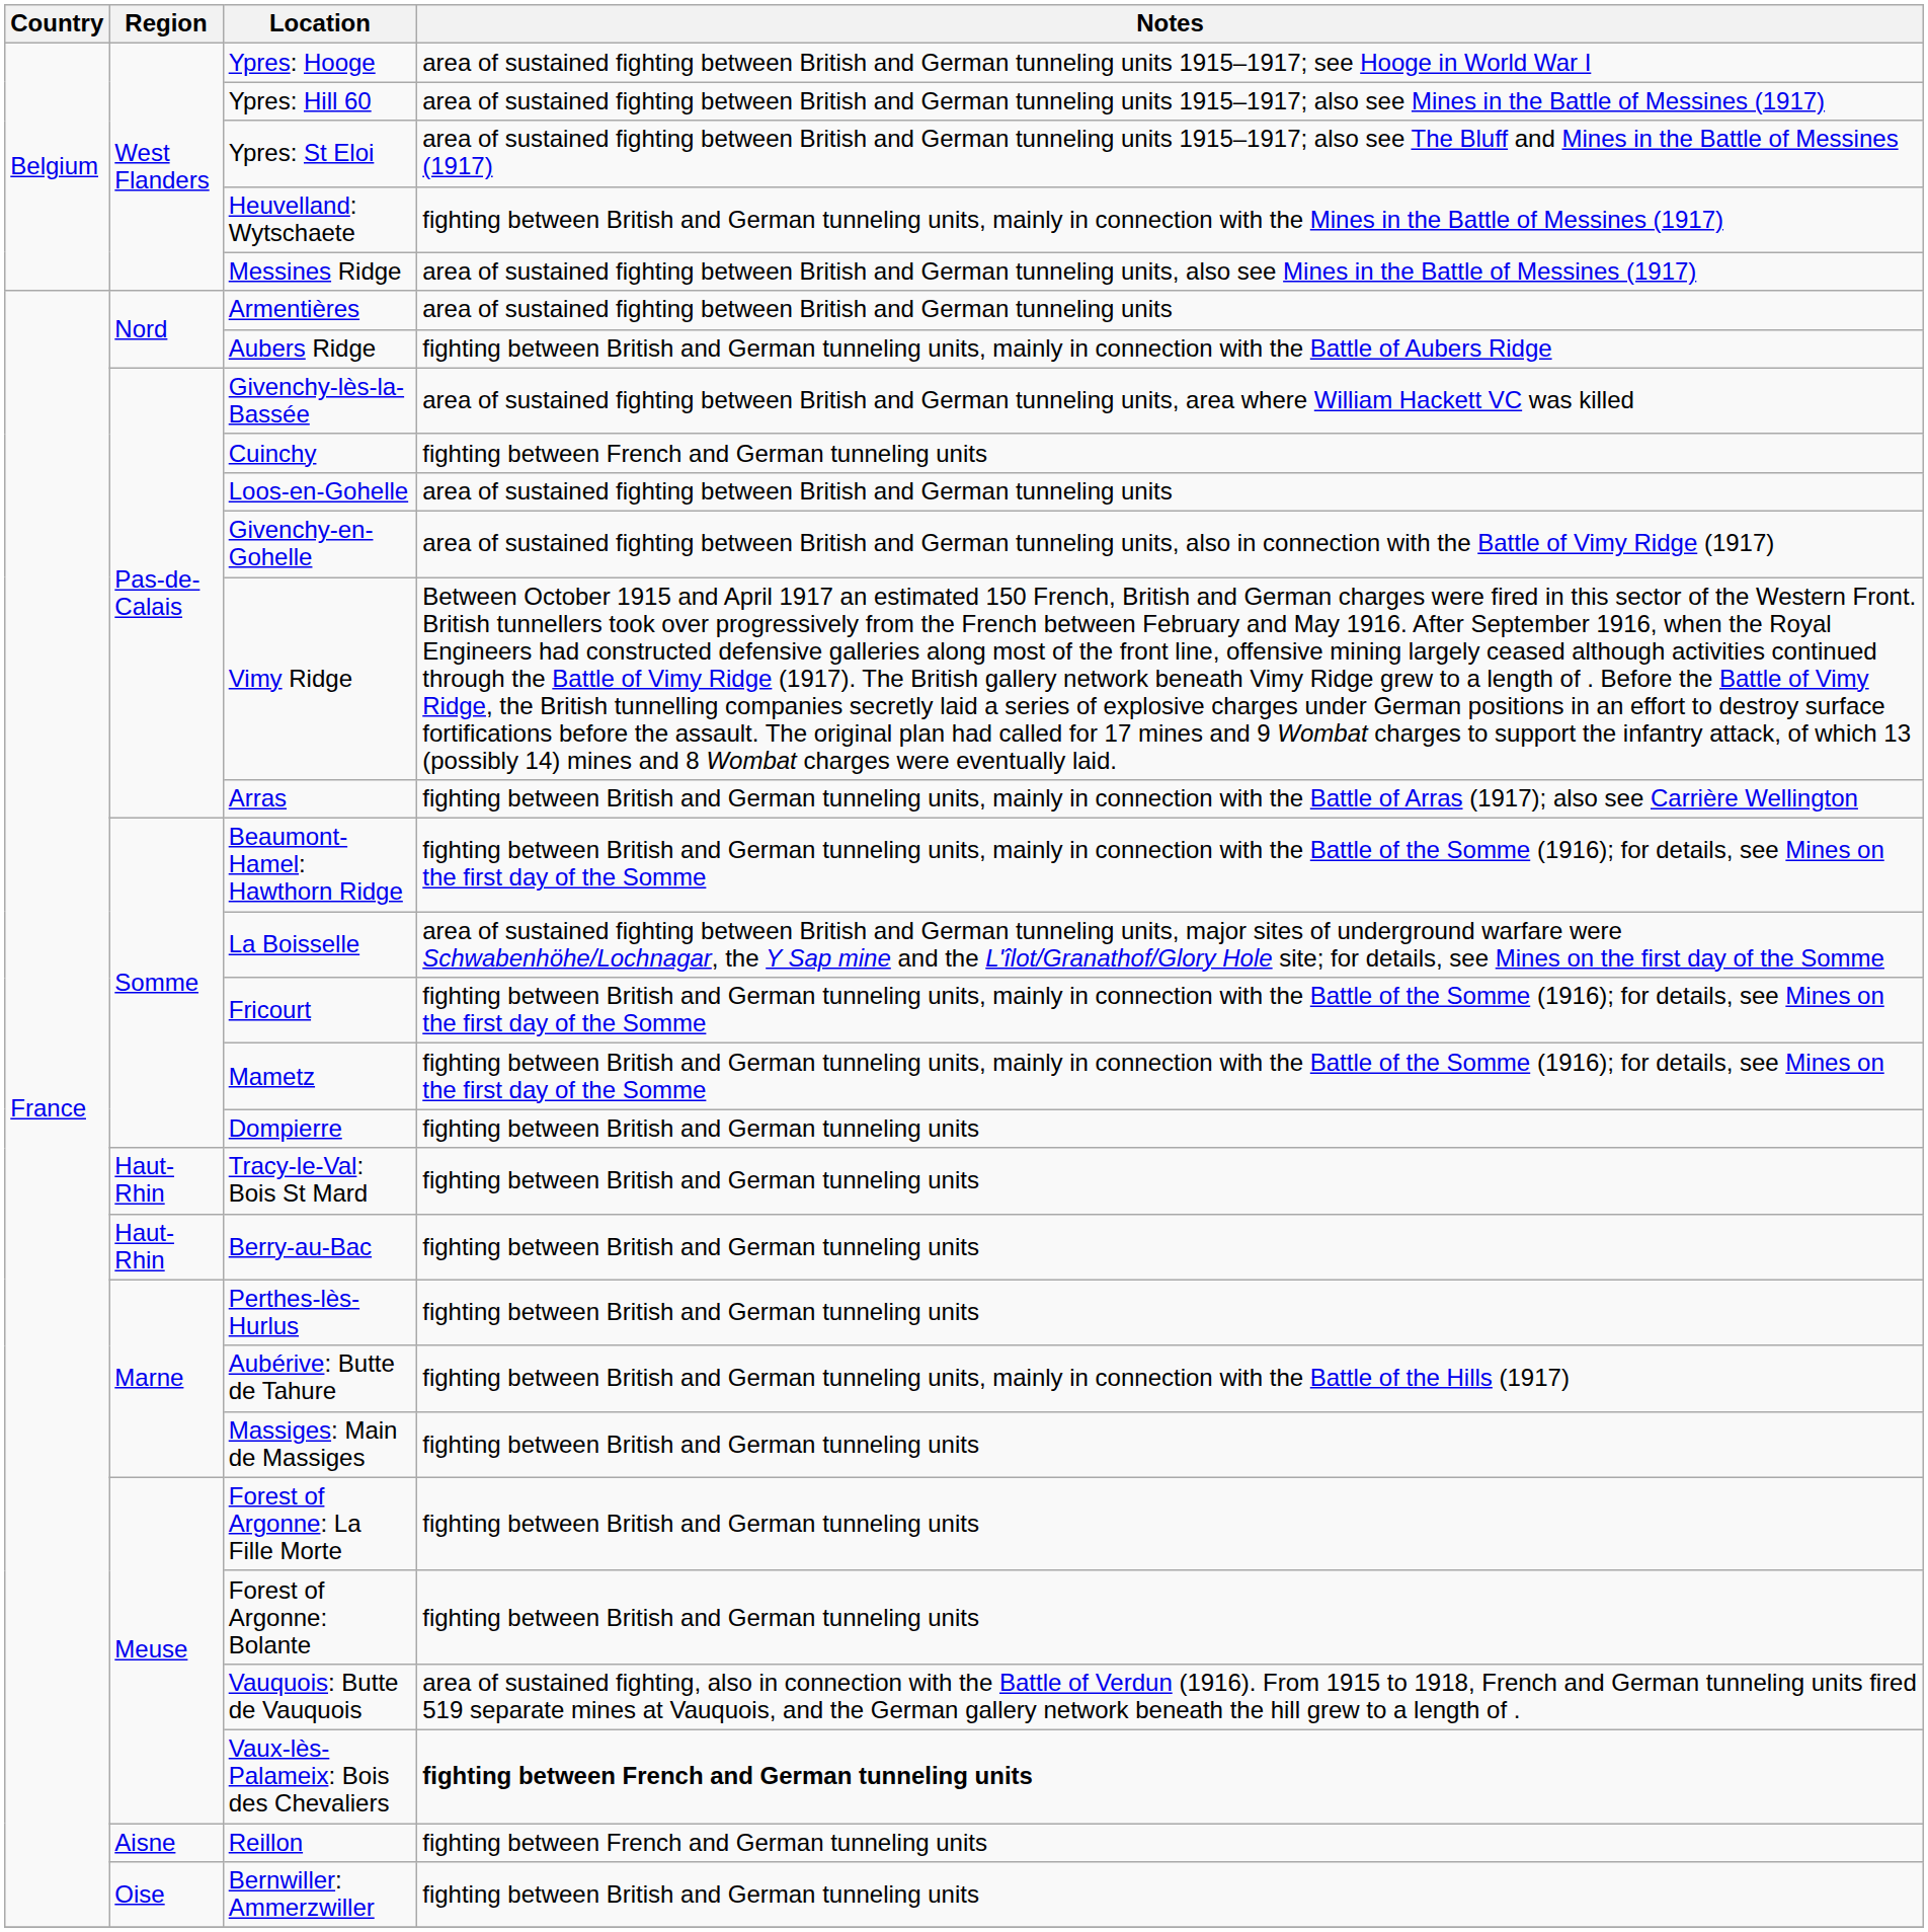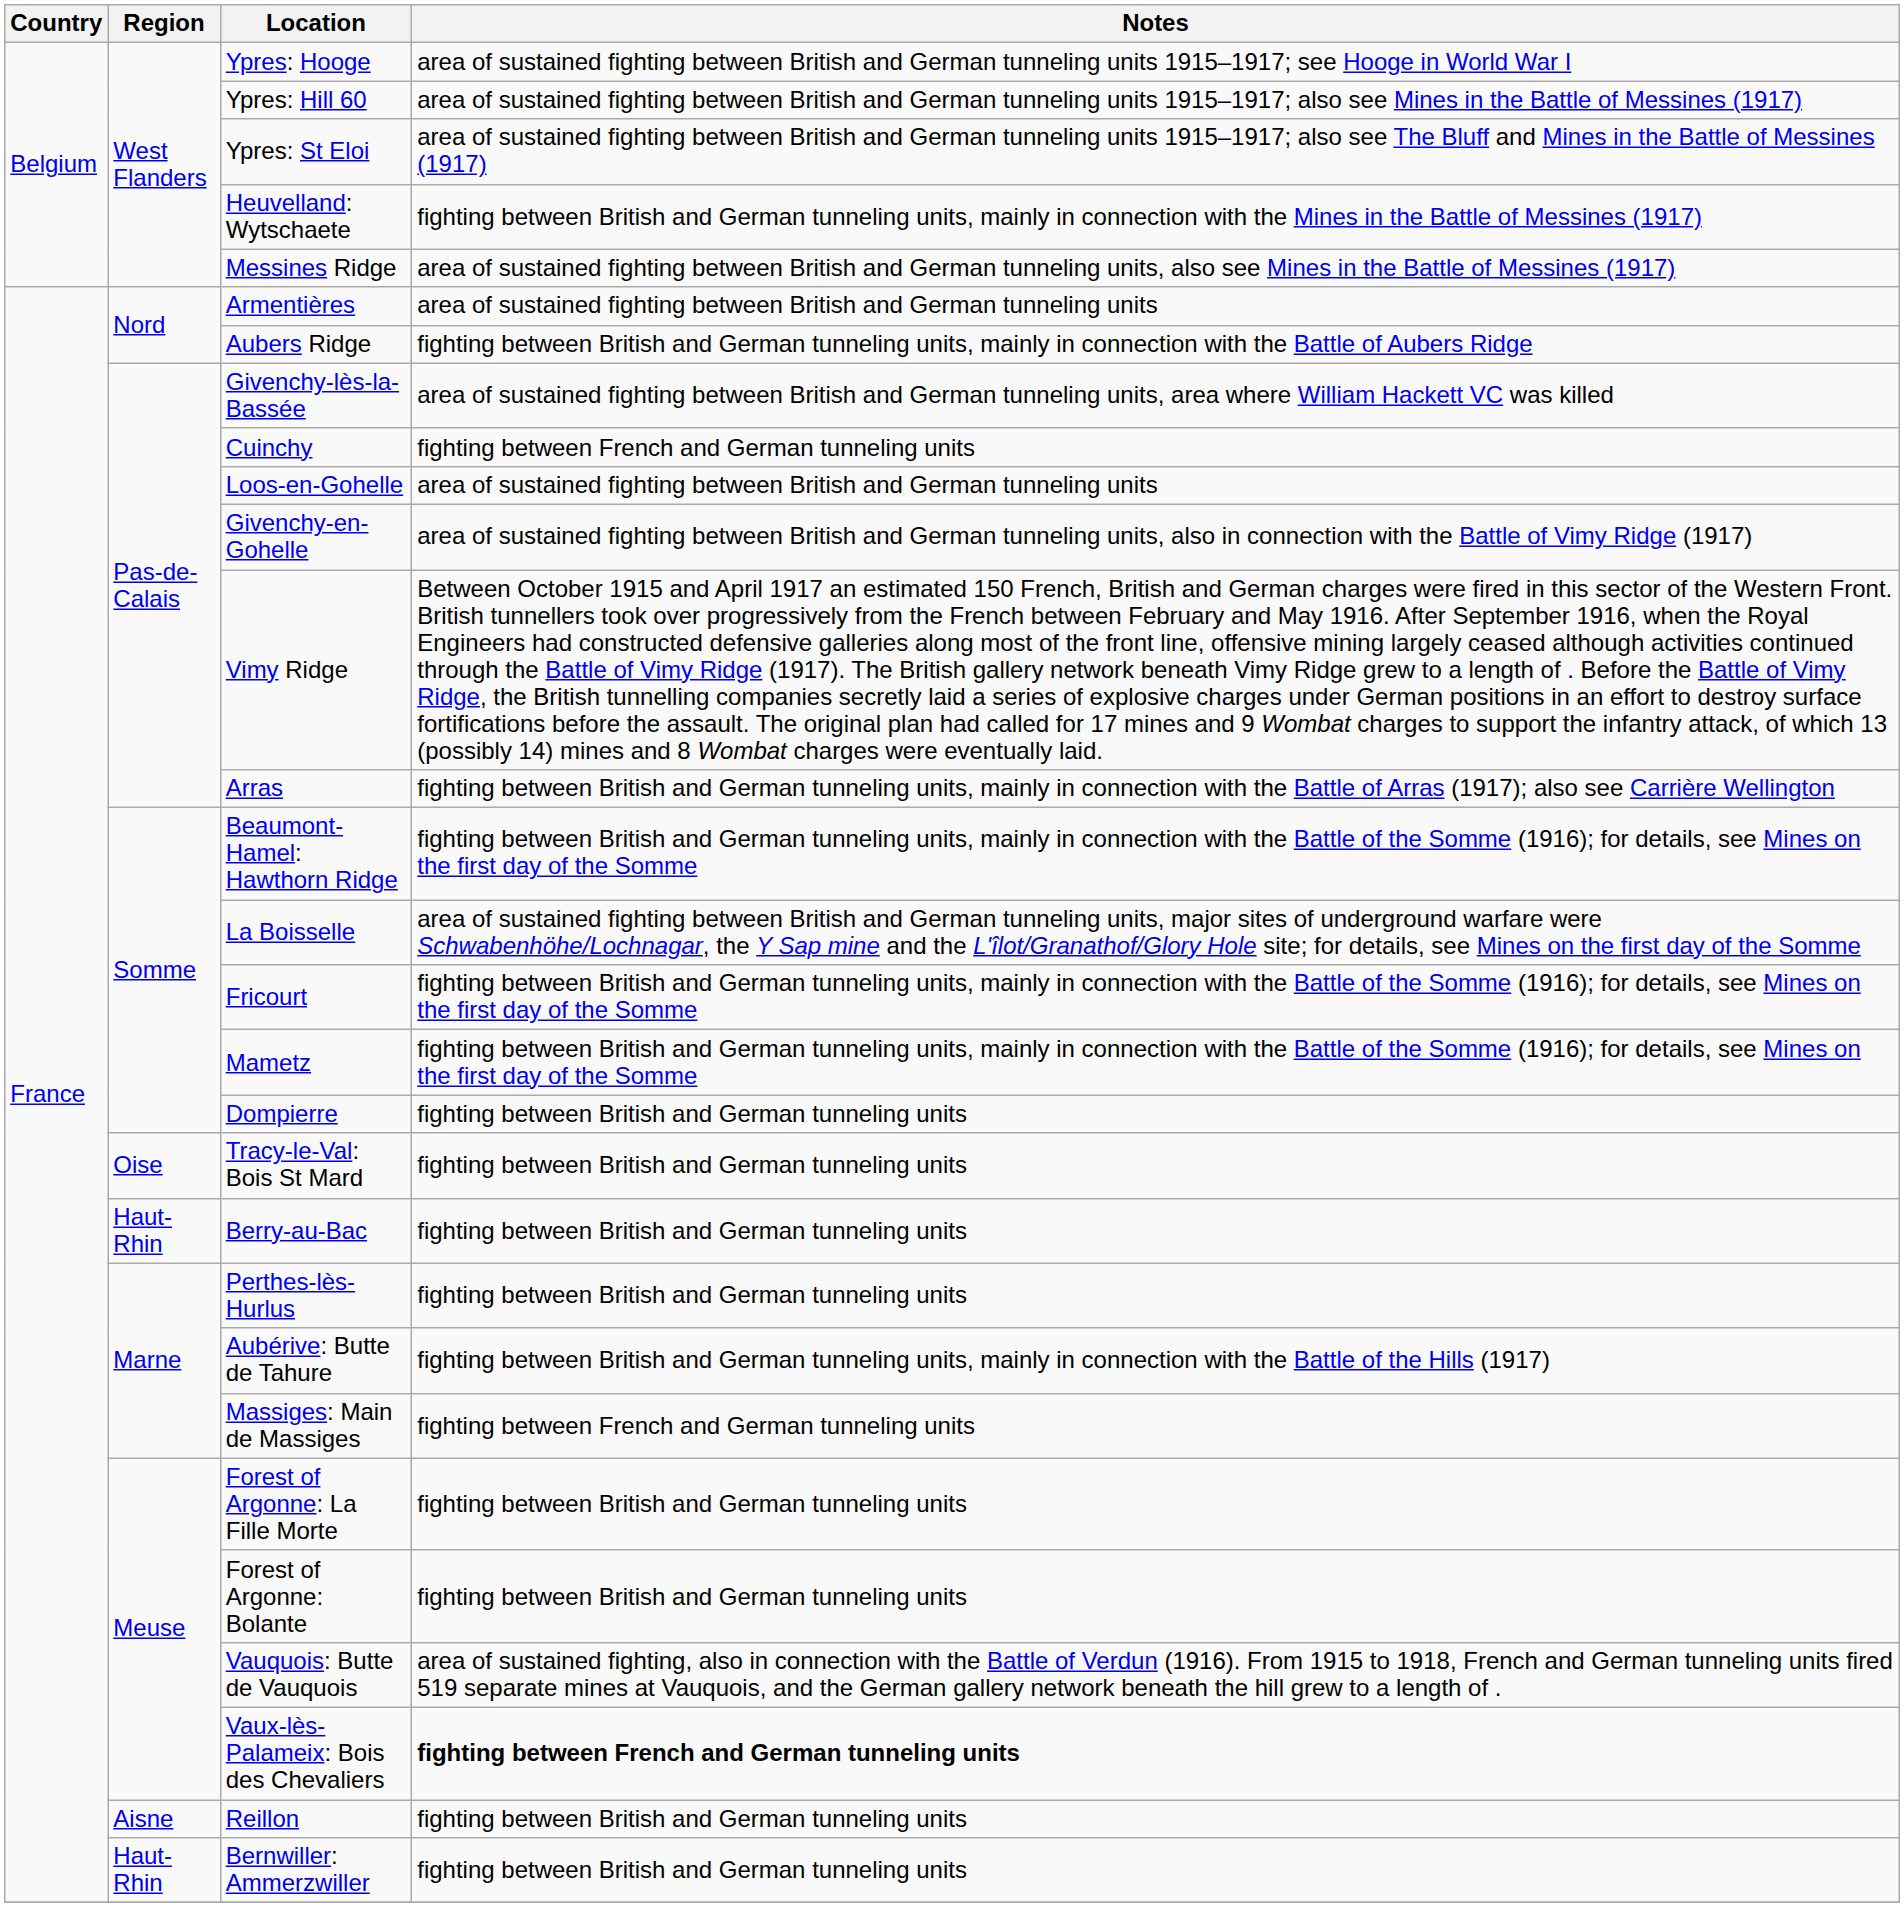 <table class="wikitable sortable" style="width:100%;">
 <tr>
 <th>Country</th>
 <th>Region</th>
 <th>Location</th>
 <th>Notes</th>
 </tr>
 <tr>
 <td rowspan="5"><a href='#'>Belgium</a></td>
 <td rowspan="5"><a href='#'>West Flanders</a></td>
 <td><a href='#'>Ypres</a>: <a href='#'>Hooge</a></td>
 <td>area of sustained fighting between British and German tunneling units 1915–1917; see <a href='#'>Hooge in World War I</a></td>
 </tr>
 <tr>
 <td>Ypres: <a href='#'>Hill 60</a></td>
 <td>area of sustained fighting between British and German tunneling units 1915–1917; also see <a href='#'>Mines in the Battle of Messines (1917)</a></td>
 </tr>
 <tr>
 <td>Ypres: <a href='#'>St Eloi</a></td>
 <td>area of sustained fighting between British and German tunneling units 1915–1917; also see <a href='#'>The Bluff</a> and <a href='#'>Mines in the Battle of Messines (1917)</a></td>
 </tr>
 <tr>
 <td><a href='#'>Heuvelland</a>: Wytschaete</td>
 <td>fighting between British and German tunneling units, mainly in connection with the <a href='#'>Mines in the Battle of Messines (1917)</a></td>
 </tr>
 <tr>
 <td><a href='#'>Messines</a>  Ridge</td>
 <td>area of sustained fighting between British and German tunneling units, also see <a href='#'>Mines in the Battle of Messines (1917)</a></td>
 </tr>
 <tr>
 <td rowspan="24"><a href='#'>France</a></td>
 <td rowspan="2"><a href='#'>Nord</a></td>
 <td><a href='#'>Armentières</a></td>
 <td>area of sustained fighting between British and German tunneling units</td>
 </tr>
 <tr>
 <td><a href='#'>Aubers</a> Ridge</td>
 <td>fighting between British and German tunneling units, mainly in connection with the <a href='#'>Battle of Aubers Ridge</a></td>
 </tr>
 <tr>
 <td rowspan="6"><a href='#'>Pas-de-Calais</a></td>
 <td><a href='#'>Givenchy-lès-la-Bassée</a></td>
 <td>area of sustained fighting between British and German tunneling units, area where <a href='#'>William Hackett VC</a> was killed</td>
 </tr>
 <tr>
 <td><a href='#'>Cuinchy</a></td>
 <td>fighting between French and German tunneling units</td>
 </tr>
 <tr>
 <td><a href='#'>Loos-en-Gohelle</a></td>
 <td>area of sustained fighting between British and German tunneling units</td>
 </tr>
 <tr>
 <td><a href='#'>Givenchy-en-Gohelle</a></td>
 <td>area of sustained fighting between British and German tunneling units, also in connection with the <a href='#'>Battle of Vimy Ridge</a> (1917)</td>
 </tr>
 <tr>
 <td><a href='#'>Vimy</a> Ridge</td>
 <td>Between October 1915 and April 1917 an estimated 150 French, British and German charges were fired in this  sector of the Western Front. British tunnellers took over progressively from the French between February and May 1916. After September 1916, when the Royal Engineers had constructed defensive galleries along most of the front line, offensive mining largely ceased although activities continued through the <a href='#'>Battle of Vimy Ridge</a> (1917). The British gallery network beneath Vimy Ridge grew to a length of . Before the <a href='#'>Battle of Vimy Ridge</a>, the British tunnelling companies secretly laid a series of explosive charges under German positions in an effort to destroy surface fortifications before the assault. The original plan had called for 17 mines and 9 <em>Wombat</em> charges to support the infantry attack, of which 13 (possibly 14) mines and 8 <em>Wombat</em> charges were eventually laid.</td>
 </tr>
 <tr>
 <td><a href='#'>Arras</a></td>
 <td>fighting between British and German tunneling units, mainly in connection with the <a href='#'>Battle of Arras</a> (1917); also see <a href='#'>Carrière Wellington</a></td>
 </tr>
 <tr>
 <td rowspan="5"><a href='#'>Somme</a></td>
 <td><a href='#'>Beaumont-Hamel</a>: <a href='#'>Hawthorn Ridge</a></td>
 <td>fighting between British and German tunneling units, mainly in connection with the <a href='#'>Battle of the Somme</a> (1916); for details, see <a href='#'>Mines on the first day of the Somme</a></td>
 </tr>
 <tr>
 <td><a href='#'>La Boisselle</a></td>
 <td>area of sustained fighting between British and German tunneling units, major sites of underground warfare were <em><a href='#'>Schwabenhöhe/Lochnagar</a></em>, the <em><a href='#'>Y Sap mine</a></em> and the <em><a href='#'>L'îlot/Granathof/Glory Hole</a></em> site; for details, see <a href='#'>Mines on the first day of the Somme</a></td>
 </tr>
 <tr>
 <td><a href='#'>Fricourt</a></td>
 <td>fighting between British and German tunneling units, mainly in connection with the <a href='#'>Battle of the Somme</a> (1916); for details, see <a href='#'>Mines on the first day of the Somme</a></td>
 </tr>
 <tr>
 <td><a href='#'>Mametz</a></td>
 <td>fighting between British and German tunneling units, mainly in connection with the <a href='#'>Battle of the Somme</a> (1916); for details, see <a href='#'>Mines on the first day of the Somme</a></td>
 </tr>
 <tr>
 <td><a href='#'>Dompierre</a></td>
 <td>fighting between British and German tunneling units</td>
 </tr>
 <tr>
-<td><a href='#'>Haut-Rhin</a></td>
+<td><a href='#'>Oise</a></td>
 <td><a href='#'>Tracy-le-Val</a>: Bois St Mard</td>
 <td>fighting between British and German tunneling units</td>
 </tr>
 <tr>
 <td><a href='#'>Haut-Rhin</a></td>
 <td><a href='#'>Berry-au-Bac</a></td>
 <td>fighting between British and German tunneling units</td>
 </tr>
 <tr>
 <td rowspan="3"><a href='#'>Marne</a></td>
 <td><a href='#'>Perthes-lès-Hurlus</a></td>
 <td>fighting between British and German tunneling units</td>
 </tr>
 <tr>
 <td><a href='#'>Aubérive</a>: Butte de Tahure</td>
 <td>fighting between British and German tunneling units, mainly in connection with the <a href='#'>Battle of the Hills</a> (1917)</td>
 </tr>
 <tr>
 <td><a href='#'>Massiges</a>: Main de Massiges</td>
-<td>fighting between British and German tunneling units</td>
+<td>fighting between French and German tunneling units</td>
 </tr>
 <tr>
 <td rowspan="4"><a href='#'>Meuse</a></td>
 <td><a href='#'>Forest of Argonne</a>: La Fille Morte</td>
 <td>fighting between British and German tunneling units</td>
 </tr>
 <tr>
 <td>Forest of Argonne: Bolante</td>
 <td>fighting between British and German tunneling units</td>
 </tr>
 <tr>
 <td><a href='#'>Vauquois</a>: Butte de Vauquois</td>
 <td>area of sustained fighting, also in connection with the <a href='#'>Battle of Verdun</a> (1916). From 1915 to 1918, French and German tunneling units fired 519 separate mines at Vauquois, and the German gallery network beneath the hill grew to a length of .</td>
 </tr>
 <tr>
 <td><a href='#'>Vaux-lès-Palameix</a>: Bois des Chevaliers</td>
 <td><strong>fighting between French and German tunneling units</strong></td>
 </tr>
 <tr>
 <td><a href='#'>Aisne</a></td>
 <td><a href='#'>Reillon</a></td>
-<td>fighting between French and German tunneling units</td>
+<td>fighting between British and German tunneling units</td>
 </tr>
 <tr>
-<td><a href='#'>Oise</a></td>
+<td><a href='#'>Haut-Rhin</a></td>
 <td><a href='#'>Bernwiller</a>: <a href='#'>Ammerzwiller</a></td>
 <td>fighting between British and German tunneling units</td>
 </tr>
 <tr>
 </tr>
 </table>
